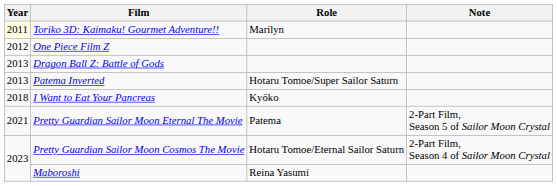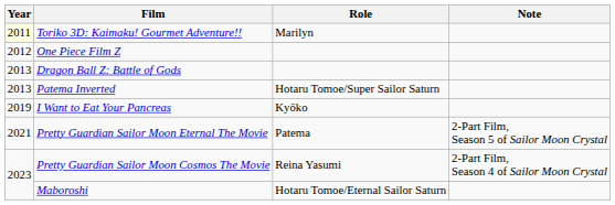 <table class="wikitable">
 <tr>
 <th>Year</th>
 <th>Film</th>
 <th>Role</th>
 <th>Note</th>
 </tr>
 <tr>
 <td style="background: lightyellow;">2011</td>
 <td><em><a href='#'>Toriko 3D: Kaimaku! Gourmet Adventure!!</a></em></td>
 <td>Marilyn</td>
 <td></td>
 </tr>
 <tr>
 <td>2012</td>
 <td><em><a href='#'>One Piece Film Z</a></em></td>
 <td></td>
 <td></td>
 </tr>
 <tr>
 <td>2013</td>
 <td><em><a href='#'>Dragon Ball Z: Battle of Gods</a></em></td>
 <td></td>
 <td></td>
 </tr>
 <tr>
 <td>2013</td>
 <td><em><a href='#'>Patema Inverted</a></em></td>
 <td>Hotaru Tomoe/Super Sailor Saturn</td>
 <td></td>
 </tr>
 <tr>
-<td>2018</td>
+<td>2019</td>
 <td><em><a href='#'>I Want to Eat Your Pancreas</a></em></td>
 <td>Kyōko</td>
 <td></td>
 </tr>
 <tr>
 <td>2021</td>
 <td><em><a href='#'>Pretty Guardian Sailor Moon Eternal The Movie</a></em></td>
 <td>Patema</td>
 <td>2-Part Film,<br>Season 5 of <em>Sailor Moon Crystal</em> </td>
 </tr>
 <tr>
 <td rowspan="2">2023</td>
 <td><em><a href='#'>Pretty Guardian Sailor Moon Cosmos The Movie</a></em></td>
-<td>Hotaru Tomoe/Eternal Sailor Saturn</td>
+<td>Reina Yasumi</td>
 <td>2-Part Film,<br>Season 4 of <em>Sailor Moon Crystal</em> </td>
 </tr>
 <tr>
 <td><em><a href='#'>Maboroshi</a></em></td>
-<td>Reina Yasumi</td>
+<td>Hotaru Tomoe/Eternal Sailor Saturn</td>
 <td></td>
 </tr>
 </table>
